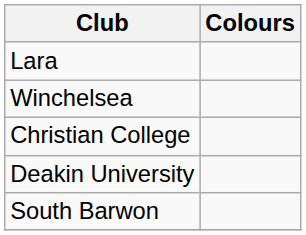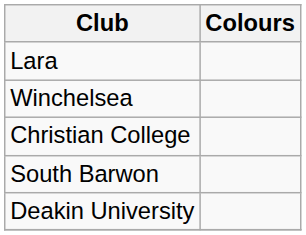 <table class="wikitable" border="1">
 <tr>
 <th>Club</th>
 <th>Colours</th>
 </tr>
 <tr>
 <td>Lara</td>
 <td></td>
 </tr>
 <tr>
 <td>Winchelsea</td>
 <td></td>
 </tr>
 <tr>
 <td>Christian College</td>
 <td></td>
 </tr>
 <tr>
-<td>Deakin University</td>
+<td>South Barwon</td>
 <td></td>
 </tr>
 <tr>
-<td>South Barwon</td>
+<td>Deakin University</td>
 <td></td>
 </tr>
 <tr>
 </tr>
 </table>
